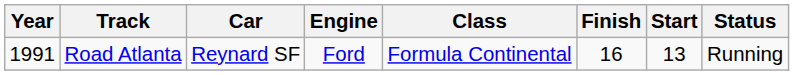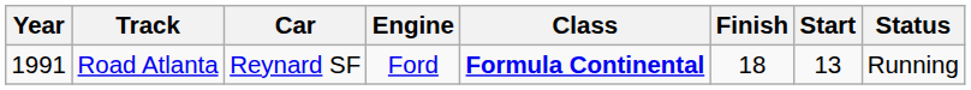 <table class="wikitable" style="text-align:center; font-size:90%">
 <tr>
 <th>Year</th>
 <th>Track</th>
 <th>Car</th>
 <th>Engine</th>
 <th>Class</th>
 <th>Finish</th>
 <th>Start</th>
 <th>Status</th>
 </tr>
 <tr>
 <td>1991</td>
 <td><a href='#'>Road Atlanta</a></td>
 <td><a href='#'>Reynard</a> SF</td>
 <td><a href='#'>Ford</a></td>
-<td><a href='#'>Formula Continental</a></td>
-<td>16</td>
+<td><strong><a href='#'>Formula Continental</a></strong></td>
+<td>18</td>
 <td>13</td>
 <td>Running</td>
 </tr>
 </table>
